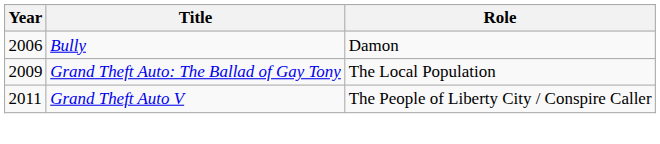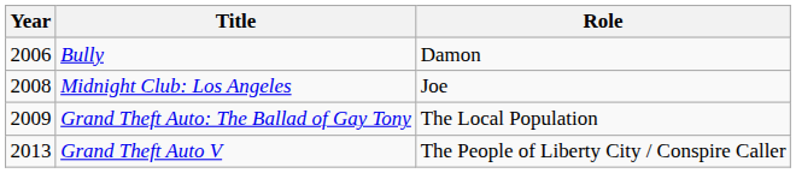 <table class="wikitable sortable">
 <tr>
 <th>Year</th>
 <th>Title</th>
 <th>Role</th>
 </tr>
 <tr>
 <td>2006</td>
 <td><a href='#'><em>Bully</em></a></td>
 <td>Damon</td>
 </tr>
 <tr>
+<td>2008</td>
+<td><em><a href='#'>Midnight Club: Los Angeles</a></em></td>
+<td>Joe</td>
+</tr>
+<tr>
 <td>2009</td>
 <td><em><a href='#'>Grand Theft Auto: The Ballad of Gay Tony</a></em></td>
 <td>The Local Population</td>
 </tr>
 <tr>
-<td>2011</td>
+<td>2013</td>
 <td><em><a href='#'>Grand Theft Auto V</a></em></td>
 <td>The People of Liberty City / Conspire Caller</td>
 </tr>
 </table>
